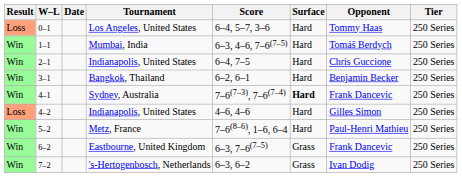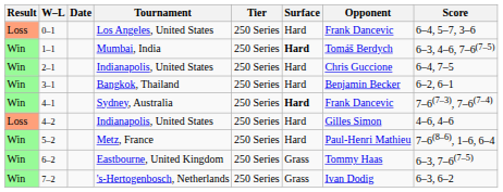 <table class="sortable wikitable">
 <tr>
 <th>Result</th>
 <th class=unsortable>W–L</th>
 <th>Date</th>
 <th>Tournament</th>
-<th class=unsortable>Score</th>
+<th>Tier</th>
 <th>Surface</th>
 <th>Opponent</th>
-<th>Tier</th>
+<th class=unsortable>Score</th>
 </tr>
 <tr>
 <td style="background:#ffa07a;">Loss</td>
 <td><small>0–1</small></td>
 <td><a href='#'></a></td>
 <td><a href='#'>Los Angeles</a>, United States</td>
+<td>250 Series</td>
+<td>Hard</td>
+<td> <a href='#'>Frank Dancevic</a></td>
 <td>6–4, 5–7, 3–6</td>
-<td>Hard</td>
-<td> <a href='#'>Tommy Haas</a></td>
-<td>250 Series</td>
 </tr>
 <tr>
 <td style="background:#98fb98;">Win</td>
 <td><small>1–1</small></td>
 <td><a href='#'></a></td>
 <td><a href='#'>Mumbai</a>, India</td>
+<td>250 Series</td>
+<td><strong>Hard</strong></td>
+<td> <a href='#'>Tomáš Berdych</a></td>
 <td>6–3, 4–6, 7–6<sup>(7–5)</sup></td>
-<td>Hard</td>
-<td> <a href='#'>Tomáš Berdych</a></td>
-<td>250 Series</td>
 </tr>
 <tr>
 <td style="background:#98fb98;">Win</td>
 <td><small>2–1</small></td>
 <td><a href='#'></a></td>
 <td><a href='#'>Indianapolis</a>, United States</td>
-<td>6–4, 7–5</td>
+<td>250 Series</td>
 <td>Hard</td>
 <td> <a href='#'>Chris Guccione</a></td>
-<td>250 Series</td>
+<td>6–4, 7–5</td>
 </tr>
 <tr>
 <td style="background:#98fb98;">Win</td>
 <td><small>3–1</small></td>
 <td><a href='#'></a></td>
 <td><a href='#'>Bangkok</a>, Thailand</td>
-<td>6–2, 6–1</td>
+<td>250 Series</td>
 <td>Hard</td>
 <td> <a href='#'>Benjamin Becker</a></td>
-<td>250 Series</td>
+<td>6–2, 6–1</td>
 </tr>
 <tr>
 <td style="background:#98fb98;">Win</td>
 <td><small>4–1</small></td>
 <td><a href='#'></a></td>
 <td><a href='#'>Sydney</a>, Australia</td>
-<td>7–6<sup>(7–3)</sup>, 7–6<sup>(7–4)</sup></td>
+<td>250 Series</td>
 <td><strong>Hard</strong></td>
 <td> <a href='#'>Frank Dancevic</a></td>
-<td>250 Series</td>
+<td>7–6<sup>(7–3)</sup>, 7–6<sup>(7–4)</sup></td>
 </tr>
 <tr>
 <td style="background:#ffa07a;">Loss</td>
 <td><small>4–2</small></td>
 <td><a href='#'></a></td>
 <td><a href='#'>Indianapolis</a>, United States</td>
-<td>4–6, 4–6</td>
+<td>250 Series</td>
 <td>Hard</td>
 <td> <a href='#'>Gilles Simon</a></td>
-<td>250 Series</td>
+<td>4–6, 4–6</td>
 </tr>
 <tr>
 <td style="background:#98fb98;">Win</td>
 <td><small>5–2</small></td>
 <td><a href='#'></a></td>
 <td><a href='#'>Metz</a>, France</td>
-<td>7–6<sup>(8–6)</sup>, 1–6, 6–4</td>
+<td>250 Series</td>
 <td>Hard</td>
 <td> <a href='#'>Paul-Henri Mathieu</a></td>
-<td>250 Series</td>
+<td>7–6<sup>(8–6)</sup>, 1–6, 6–4</td>
 </tr>
 <tr>
 <td style="background:#98fb98;">Win</td>
 <td><small>6–2</small></td>
 <td><a href='#'></a></td>
 <td><a href='#'>Eastbourne</a>, United Kingdom</td>
+<td>250 Series</td>
+<td>Grass</td>
+<td> <a href='#'>Tommy Haas</a></td>
 <td>6–3, 7–6<sup>(7–5)</sup></td>
-<td>Grass</td>
-<td> <a href='#'>Frank Dancevic</a></td>
-<td>250 Series</td>
 </tr>
 <tr>
 <td style="background:#98fb98;">Win</td>
 <td><small>7–2</small></td>
 <td><a href='#'></a></td>
 <td><a href='#'>'s-Hertogenbosch</a>, Netherlands</td>
-<td>6–3, 6–2</td>
+<td>250 Series</td>
 <td>Grass</td>
 <td> <a href='#'>Ivan Dodig</a></td>
-<td>250 Series</td>
+<td>6–3, 6–2</td>
 </tr>
 </table>
